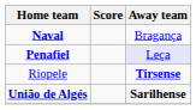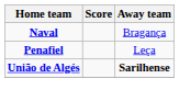 <table class="wikitable" style="text-align: center">
 <tr>
 <th>Home team</th>
 <th>Score</th>
 <th>Away team</th>
 </tr>
 <tr>
 <td><strong><a href='#'>Naval</a></strong> </td>
 <td></td>
 <td><a href='#'>Bragança</a> </td>
 </tr>
 <tr>
 <td><strong><a href='#'>Penafiel</a></strong> </td>
 <td></td>
-<td style="background: lavender;"><a href='#'>Leça</a> </td>
-</tr>
-<tr>
-<td><a href='#'>Riopele</a> </td>
-<td></td>
-<td><strong><a href='#'>Tirsense</a></strong> </td>
+<td><a href='#'>Leça</a> </td>
 </tr>
 <tr>
 <td><strong><a href='#'>União de Algés</a></strong> </td>
 <td></td>
 <td><strong>Sarilhense </strong></td>
 </tr>
 <tr>
 </tr>
 </table>
